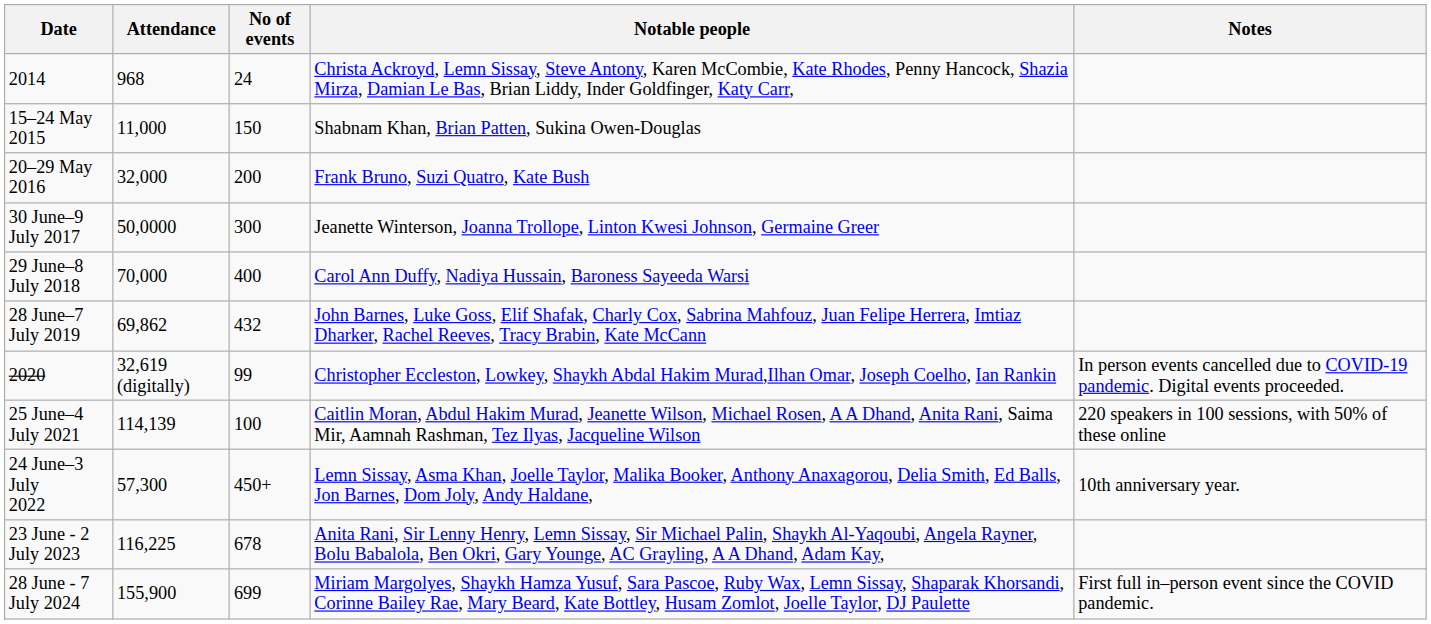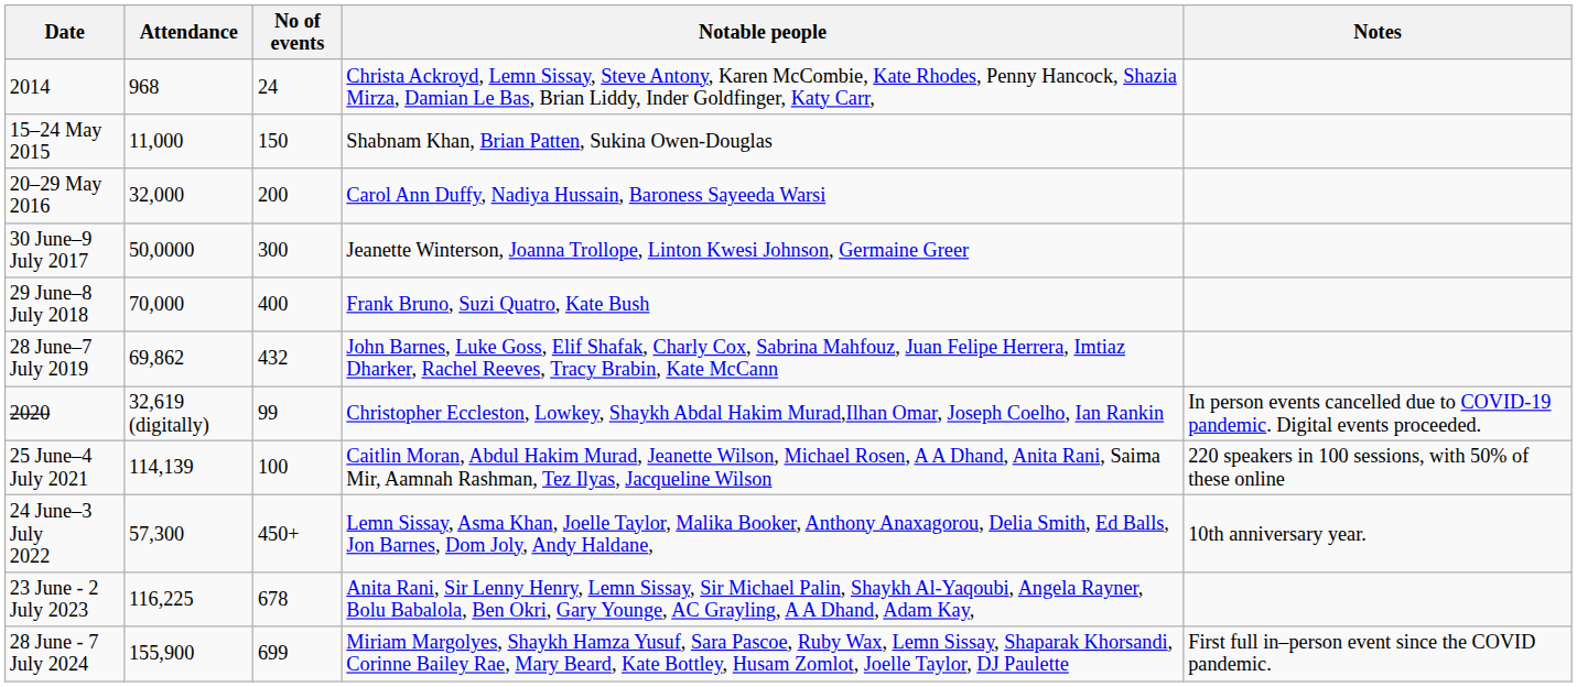 <table class="wikitable">
 <tr>
 <th>Date</th>
 <th>Attendance</th>
 <th>No of events</th>
 <th>Notable people</th>
 <th>Notes</th>
 </tr>
 <tr>
 <td>2014</td>
 <td>968</td>
 <td>24</td>
 <td><a href='#'>Christa Ackroyd</a>, <a href='#'>Lemn Sissay</a>, <a href='#'>Steve Antony</a>, Karen McCombie, <a href='#'>Kate Rhodes</a>, Penny Hancock, <a href='#'>Shazia Mirza</a>, <a href='#'>Damian Le Bas</a>, Brian Liddy, Inder Goldfinger, <a href='#'>Katy Carr</a>,</td>
 <td></td>
 </tr>
 <tr>
 <td>15–24 May 2015</td>
 <td>11,000</td>
 <td>150</td>
 <td>Shabnam Khan, <a href='#'>Brian Patten</a>, Sukina Owen-Douglas</td>
 <td></td>
 </tr>
 <tr>
 <td>20–29 May 2016</td>
 <td>32,000</td>
 <td>200</td>
-<td><a href='#'>Frank Bruno</a>, <a href='#'>Suzi Quatro</a>, <a href='#'>Kate Bush</a></td>
+<td><a href='#'>Carol Ann Duffy</a>, <a href='#'>Nadiya Hussain</a>, <a href='#'>Baroness Sayeeda Warsi</a></td>
 <td></td>
 </tr>
 <tr>
 <td>30 June–9 July 2017</td>
 <td>50,0000</td>
 <td>300</td>
 <td>Jeanette Winterson, <a href='#'>Joanna Trollope</a>, <a href='#'>Linton Kwesi Johnson</a>, <a href='#'>Germaine Greer</a></td>
 <td></td>
 </tr>
 <tr>
 <td>29 June–8 July 2018</td>
 <td>70,000</td>
 <td>400</td>
-<td><a href='#'>Carol Ann Duffy</a>, <a href='#'>Nadiya Hussain</a>, <a href='#'>Baroness Sayeeda Warsi</a></td>
+<td><a href='#'>Frank Bruno</a>, <a href='#'>Suzi Quatro</a>, <a href='#'>Kate Bush</a></td>
 <td></td>
 </tr>
 <tr>
 <td>28 June–7 July 2019</td>
 <td>69,862</td>
 <td>432</td>
 <td><a href='#'>John Barnes</a>, <a href='#'>Luke Goss</a>, <a href='#'>Elif Shafak</a>, <a href='#'>Charly Cox</a>, <a href='#'>Sabrina Mahfouz</a>, <a href='#'>Juan Felipe Herrera</a>, <a href='#'>Imtiaz Dharker</a>,  <a href='#'>Rachel Reeves</a>, <a href='#'>Tracy Brabin</a>, <a href='#'>Kate McCann</a></td>
 <td></td>
 </tr>
 <tr>
 <td><s>2020</s></td>
 <td>32,619 (digitally)</td>
 <td>99</td>
 <td><a href='#'>Christopher Eccleston</a>, <a href='#'>Lowkey</a>, <a href='#'>Shaykh Abdal Hakim Murad</a>,<a href='#'>Ilhan Omar</a>, <a href='#'>Joseph Coelho</a>, <a href='#'>Ian Rankin</a></td>
 <td>In person events cancelled due to <a href='#'>COVID-19 pandemic</a>. Digital events proceeded.</td>
 </tr>
 <tr>
 <td>25 June–4 July 2021</td>
 <td>114,139</td>
 <td>100</td>
 <td><a href='#'>Caitlin Moran</a>, <a href='#'>Abdul Hakim Murad</a>, <a href='#'>Jeanette Wilson</a>, <a href='#'>Michael Rosen</a>, <a href='#'>A A Dhand</a>, <a href='#'>Anita Rani</a>, Saima Mir, Aamnah Rashman, <a href='#'>Tez Ilyas</a>, <a href='#'>Jacqueline Wilson</a></td>
 <td>220 speakers in 100 sessions, with 50% of these online</td>
 </tr>
 <tr>
 <td>24 June–3 July<br>2022</td>
 <td>57,300</td>
 <td>450+</td>
 <td><a href='#'>Lemn Sissay</a>, <a href='#'>Asma Khan</a>, <a href='#'>Joelle Taylor</a>, <a href='#'>Malika Booker</a>, <a href='#'>Anthony Anaxagorou</a>, <a href='#'>Delia Smith</a>, <a href='#'>Ed Balls</a>, <a href='#'>Jon Barnes</a>, <a href='#'>Dom Joly</a>, <a href='#'>Andy Haldane</a>,</td>
 <td>10th anniversary year.</td>
 </tr>
 <tr>
 <td>23 June - 2 July 2023</td>
 <td>116,225</td>
 <td>678</td>
 <td><a href='#'>Anita Rani</a>, <a href='#'>Sir Lenny Henry</a>, <a href='#'>Lemn Sissay</a>, <a href='#'>Sir Michael Palin</a>, <a href='#'>Shaykh Al-Yaqoubi</a>, <a href='#'>Angela Rayner</a>, <a href='#'>Bolu Babalola</a>, <a href='#'>Ben Okri</a>, <a href='#'>Gary Younge</a>, <a href='#'>AC Grayling</a>, <a href='#'>A A Dhand</a>, <a href='#'>Adam Kay</a>,</td>
 <td></td>
 </tr>
 <tr>
 <td>28 June - 7 July 2024</td>
 <td>155,900</td>
 <td>699</td>
 <td><a href='#'>Miriam Margolyes</a>, <a href='#'>Shaykh Hamza Yusuf</a>, <a href='#'>Sara Pascoe</a>, <a href='#'>Ruby Wax</a>, <a href='#'>Lemn Sissay</a>, <a href='#'>Shaparak Khorsandi</a>, <a href='#'>Corinne Bailey Rae</a>, <a href='#'>Mary Beard</a>, <a href='#'>Kate Bottley</a>, <a href='#'>Husam Zomlot</a>, <a href='#'>Joelle Taylor</a>, <a href='#'>DJ Paulette</a></td>
 <td>First full in–person event since the COVID pandemic.</td>
 </tr>
 </table>
